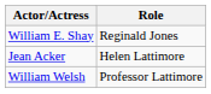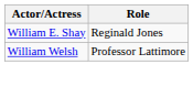 <table class="wikitable">
 <tr>
 <th>Actor/Actress</th>
 <th>Role</th>
 </tr>
 <tr>
 <td><a href='#'>William E. Shay</a></td>
 <td>Reginald Jones</td>
 </tr>
 <tr>
-<td><a href='#'>Jean Acker</a></td>
-<td>Helen Lattimore</td>
-</tr>
-<tr>
 <td><a href='#'>William Welsh</a></td>
 <td>Professor Lattimore</td>
 </tr>
 </table>
